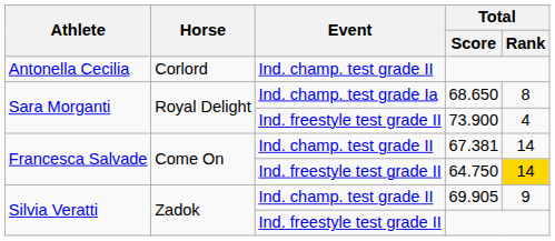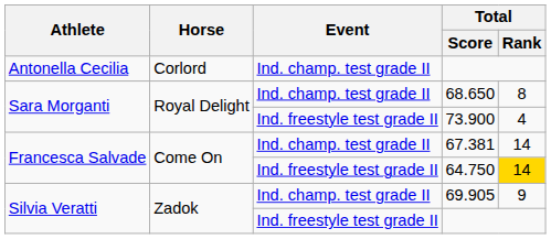 <table class=wikitable>
 <tr>
 <th rowspan="2">Athlete</th>
 <th rowspan="2">Horse</th>
 <th rowspan="2">Event</th>
 <th colspan="2">Total</th>
 </tr>
 <tr>
 <th>Score</th>
 <th>Rank</th>
 </tr>
 <tr>
 <td><a href='#'>Antonella Cecilia</a></td>
 <td>Corlord</td>
 <td><a href='#'>Ind. champ. test grade II</a></td>
 <td align="center" colspan="2"></td>
 </tr>
 <tr>
 <td rowspan="2"><a href='#'>Sara Morganti</a></td>
 <td rowspan="2">Royal Delight</td>
-<td><a href='#'>Ind. champ. test grade Ia</a></td>
+<td><a href='#'>Ind. champ. test grade II</a></td>
 <td align="center">68.650</td>
 <td align="center">8</td>
 </tr>
 <tr>
 <td><a href='#'>Ind. freestyle test grade II</a></td>
 <td align="center">73.900</td>
 <td align="center">4</td>
 </tr>
 <tr>
 <td rowspan="2"><a href='#'>Francesca Salvade</a></td>
 <td rowspan="2">Come On</td>
 <td><a href='#'>Ind. champ. test grade II</a></td>
 <td align="center">67.381</td>
 <td align="center">14</td>
 </tr>
 <tr>
 <td><a href='#'>Ind. freestyle test grade II</a></td>
 <td align="center">64.750</td>
 <td align="center" style="background: gold;">14</td>
 </tr>
 <tr>
 <td rowspan="2"><a href='#'>Silvia Veratti</a></td>
 <td rowspan="2">Zadok</td>
 <td><a href='#'>Ind. champ. test grade II</a></td>
 <td align="center">69.905</td>
 <td align="center">9</td>
 </tr>
 <tr>
 <td><a href='#'>Ind. freestyle test grade II</a></td>
 <td align="center" colspan="2"></td>
 </tr>
 </table>
